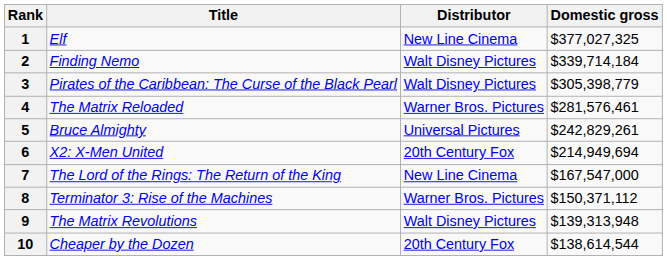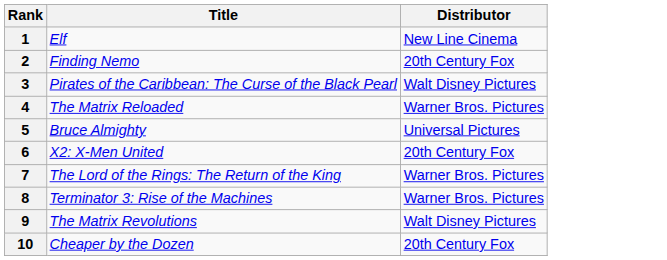 <table class="wikitable">
 <tr>
 <th>Rank</th>
 <th>Title</th>
 <th>Distributor</th>
-<th>Domestic gross </th>
 </tr>
 <tr>
 <th style="text-align:center;">1</th>
 <td><a href='#'><em>Elf</em></a></td>
 <td><a href='#'>New Line Cinema</a></td>
-<td>$377,027,325</td>
 </tr>
 <tr>
 <th style="text-align:center;">2</th>
 <td><em><a href='#'>Finding Nemo</a></em></td>
-<td><a href='#'>Walt Disney Pictures</a></td>
-<td>$339,714,184</td>
+<td><a href='#'>20th Century Fox</a></td>
 </tr>
 <tr>
 <th style="text-align:center;">3</th>
 <td><em><a href='#'>Pirates of the Caribbean: The Curse of the Black Pearl</a></em></td>
 <td><a href='#'>Walt Disney Pictures</a></td>
-<td>$305,398,779</td>
 </tr>
 <tr>
 <th style="text-align:center;">4</th>
 <td><em><a href='#'>The Matrix Reloaded</a></em></td>
 <td><a href='#'>Warner Bros. Pictures</a></td>
-<td>$281,576,461</td>
 </tr>
 <tr>
 <th style="text-align:center;">5</th>
 <td><em><a href='#'>Bruce Almighty</a></em></td>
 <td><a href='#'>Universal Pictures</a></td>
-<td>$242,829,261</td>
 </tr>
 <tr>
 <th style="text-align:center;">6</th>
 <td><a href='#'><em>X2: X-Men United</em></a></td>
 <td><a href='#'>20th Century Fox</a></td>
-<td>$214,949,694</td>
 </tr>
 <tr>
 <th style="text-align:center;">7</th>
 <td><em><a href='#'>The Lord of the Rings: The Return of the King</a></em></td>
-<td><a href='#'>New Line Cinema</a></td>
-<td>$167,547,000</td>
+<td><a href='#'>Warner Bros. Pictures</a></td>
 </tr>
 <tr>
 <th style="text-align:center;">8</th>
 <td><em><a href='#'>Terminator 3: Rise of the Machines</a></em></td>
 <td><a href='#'>Warner Bros. Pictures</a></td>
-<td>$150,371,112</td>
 </tr>
 <tr>
 <th style="text-align:center;">9</th>
 <td><em><a href='#'>The Matrix Revolutions</a></em></td>
 <td><a href='#'>Walt Disney Pictures</a></td>
-<td>$139,313,948</td>
 </tr>
 <tr>
 <th style="text-align:center;">10</th>
 <td><em><a href='#'>Cheaper by the Dozen</a></em></td>
 <td><a href='#'>20th Century Fox</a></td>
-<td>$138,614,544</td>
 </tr>
 </table>
